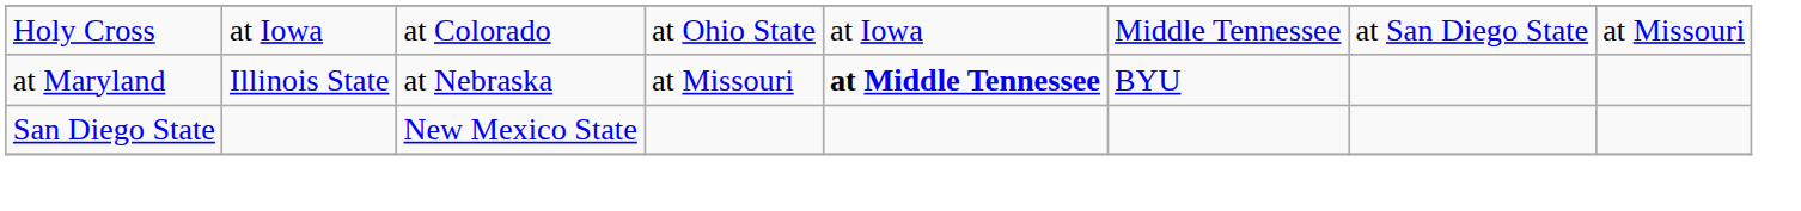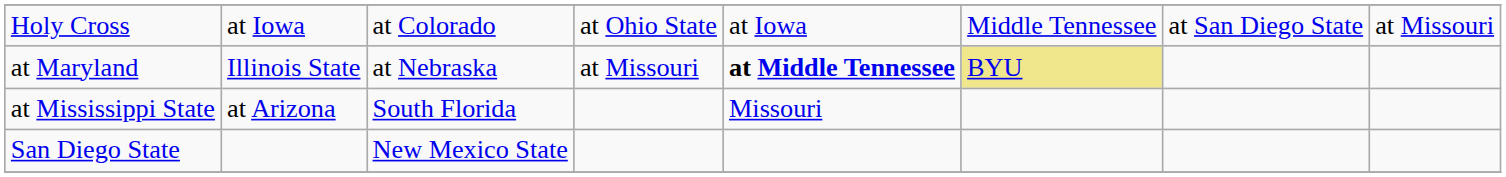 <table class="wikitable">
 <tr>
 </tr>
 <tr>
 <td><a href='#'>Holy Cross</a></td>
 <td>at <a href='#'>Iowa</a></td>
 <td>at <a href='#'>Colorado</a></td>
 <td>at <a href='#'>Ohio State</a></td>
 <td>at <a href='#'>Iowa</a></td>
 <td><a href='#'>Middle Tennessee</a></td>
 <td>at <a href='#'>San Diego State</a></td>
 <td>at <a href='#'>Missouri</a></td>
 </tr>
 <tr>
 <td>at <a href='#'>Maryland</a></td>
 <td><a href='#'>Illinois State</a></td>
 <td>at <a href='#'>Nebraska</a></td>
 <td>at <a href='#'>Missouri</a></td>
 <td><strong>at <a href='#'>Middle Tennessee</a></strong></td>
-<td><a href='#'>BYU</a></td>
+<td style="background: khaki;"><a href='#'>BYU</a></td>
+<td></td>
+<td></td>
+</tr>
+<tr>
+<td>at <a href='#'>Mississippi State</a></td>
+<td>at <a href='#'>Arizona</a></td>
+<td><a href='#'>South Florida</a></td>
+<td></td>
+<td><a href='#'>Missouri</a></td>
+<td></td>
 <td></td>
 <td></td>
 </tr>
 <tr>
 <td><a href='#'>San Diego State</a></td>
 <td></td>
 <td><a href='#'>New Mexico State</a></td>
 <td></td>
 <td></td>
 <td></td>
 <td></td>
 <td></td>
 </tr>
 <tr>
 </tr>
 </table>
